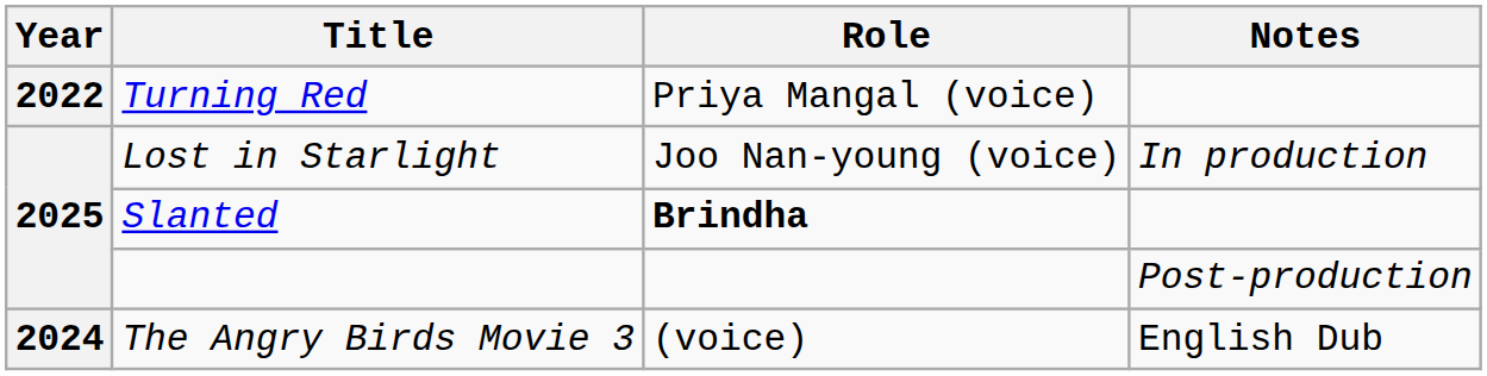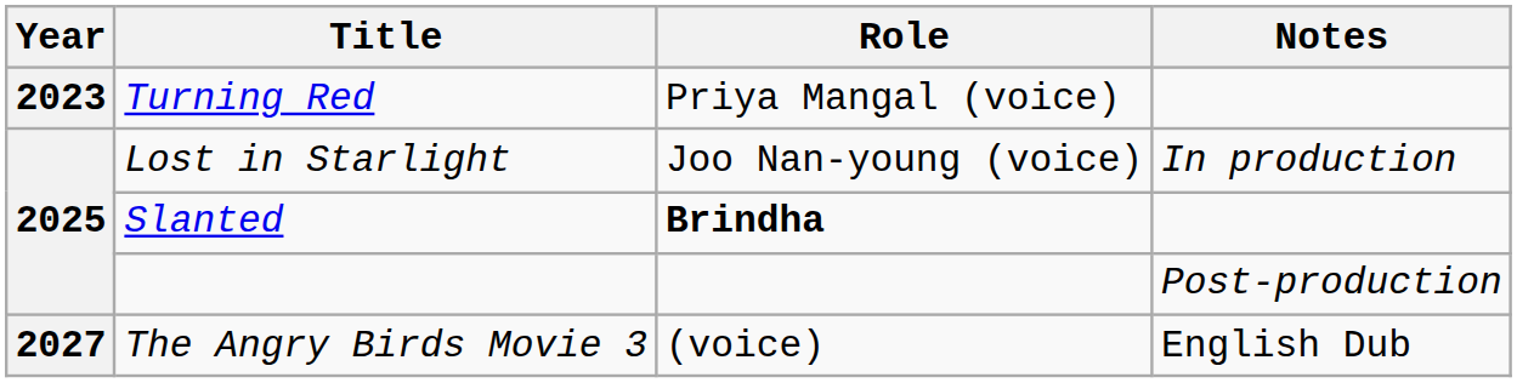 <table class="wikitable plainrowheaders sortable">
 <tr>
 <th scope="col">Year</th>
 <th scope="col">Title</th>
 <th scope="col">Role</th>
 <th scope="col" class="unsortable">Notes</th>
 </tr>
 <tr>
-<th scope=row>2022</th>
+<th scope=row>2023</th>
 <td><em><a href='#'>Turning Red</a></em></td>
 <td>Priya Mangal (voice)</td>
 <td></td>
 </tr>
 <tr>
 <th scope=row rowspan="3">2025</th>
 <td><em>Lost in Starlight</em></td>
 <td>Joo Nan-young (voice)</td>
 <td><em>In production</em></td>
 </tr>
 <tr>
 <td><em><a href='#'>Slanted</a></em></td>
 <td><strong>Brindha</strong></td>
 <td></td>
 </tr>
 <tr>
 <td></td>
 <td></td>
 <td><em>Post-production</em></td>
 </tr>
 <tr>
-<th scope=row>2024</th>
+<th scope=row>2027</th>
 <td><em>The Angry Birds Movie 3</em></td>
 <td>(voice)</td>
 <td>English Dub</td>
 </tr>
 </table>
